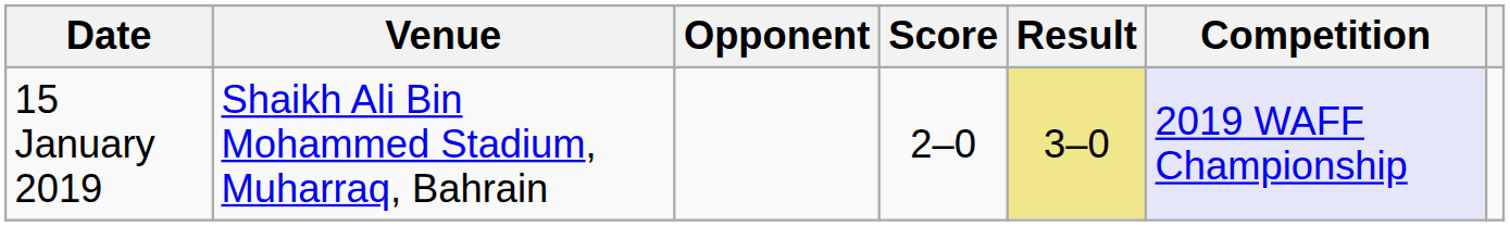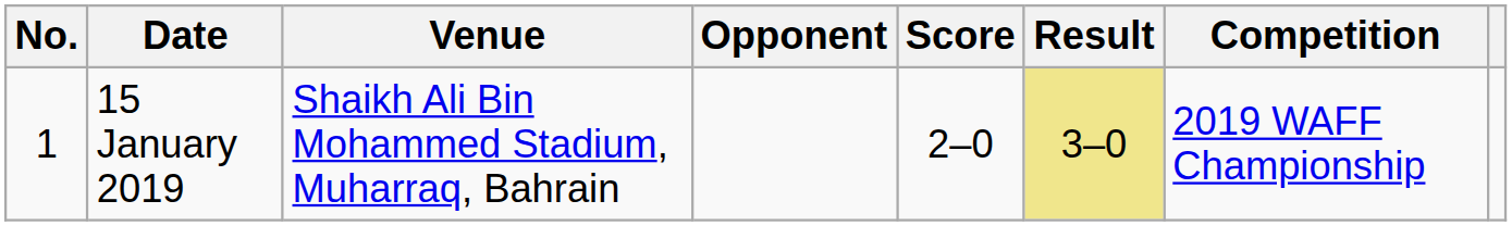 <table class="wikitable sortable">
 <tr>
+<th scope="col">No.</th>
 <th scope="col">Date</th>
 <th scope="col">Venue</th>
 <th scope="col">Opponent</th>
 <th scope="col">Score</th>
 <th scope="col">Result</th>
 <th scope="col">Competition</th>
 <th scope="col" class="unsortable"></th>
 </tr>
 <tr>
+<td align="center">1</td>
 <td>15 January 2019</td>
 <td><a href='#'>Shaikh Ali Bin Mohammed Stadium</a>, <a href='#'>Muharraq</a>, Bahrain</td>
 <td></td>
 <td align="center">2–0</td>
 <td align="center" style="background: khaki;">3–0</td>
-<td style="background: lavender;"><a href='#'>2019 WAFF Championship</a></td>
+<td><a href='#'>2019 WAFF Championship</a></td>
 <td></td>
 </tr>
 </table>
